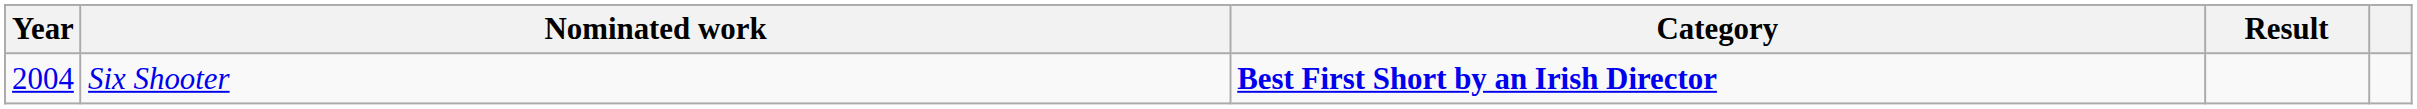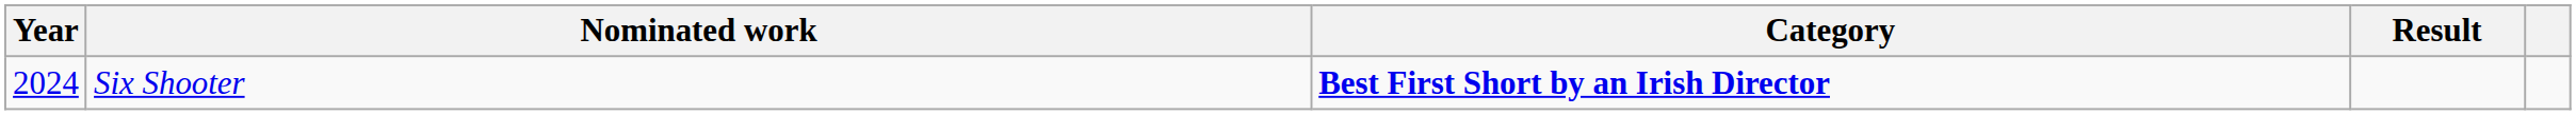 <table class="wikitable">
 <tr>
 <th scope="col" style="width:1em;">Year</th>
 <th scope="col" style="width:39em;">Nominated work</th>
 <th scope="col" style="width:33em;">Category</th>
 <th scope="col" style="width:5em;">Result</th>
 <th scope="col" style="width:1em;"></th>
 </tr>
 <tr>
-<td><a href='#'>2004</a></td>
+<td><a href='#'>2024</a></td>
 <td><em><a href='#'>Six Shooter</a></em></td>
 <td><strong><a href='#'>Best First Short by an Irish Director</a></strong></td>
 <td></td>
 <td style="text-align:center;"></td>
 </tr>
 </table>
